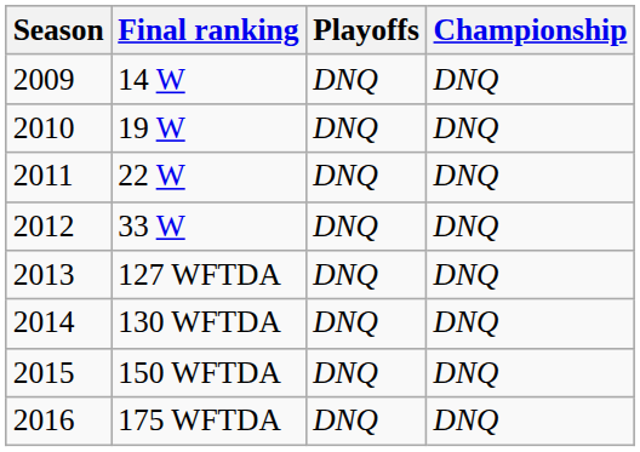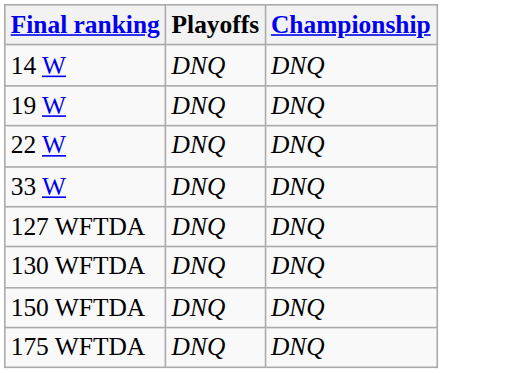 <table class="wikitable sortable">
 <tr>
-<th>Season</th>
 <th><a href='#'>Final ranking</a></th>
 <th>Playoffs</th>
 <th><a href='#'>Championship</a></th>
 </tr>
 <tr>
-<td>2009</td>
 <td>14 <a href='#'>W</a></td>
 <td><em>DNQ</em></td>
 <td><em>DNQ</em></td>
 </tr>
 <tr>
-<td>2010</td>
 <td>19 <a href='#'>W</a></td>
 <td><em>DNQ</em></td>
 <td><em>DNQ</em></td>
 </tr>
 <tr>
-<td>2011</td>
 <td>22 <a href='#'>W</a></td>
 <td><em>DNQ</em></td>
 <td><em>DNQ</em></td>
 </tr>
 <tr>
-<td>2012</td>
 <td>33 <a href='#'>W</a></td>
 <td><em>DNQ</em></td>
 <td><em>DNQ</em></td>
 </tr>
 <tr>
-<td>2013</td>
 <td>127 WFTDA</td>
 <td><em>DNQ</em></td>
 <td><em>DNQ</em></td>
 </tr>
 <tr>
-<td>2014</td>
 <td>130 WFTDA</td>
 <td><em>DNQ</em></td>
 <td><em>DNQ</em></td>
 </tr>
 <tr>
-<td>2015</td>
 <td>150 WFTDA</td>
 <td><em>DNQ</em></td>
 <td><em>DNQ</em></td>
 </tr>
 <tr>
-<td>2016</td>
 <td>175 WFTDA</td>
 <td><em>DNQ</em></td>
 <td><em>DNQ</em></td>
 </tr>
 </table>
